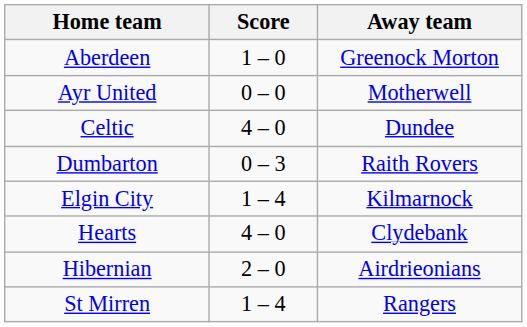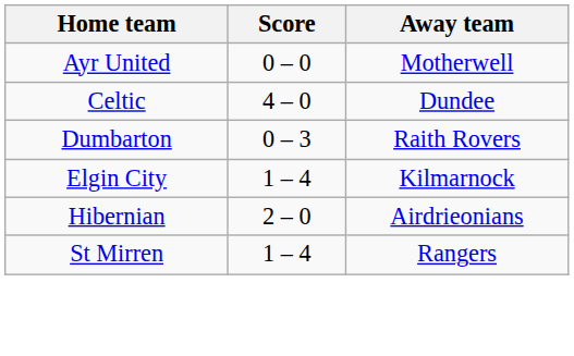 <table class="wikitable" style="text-align: center">
 <tr>
 <th width=140>Home team</th>
 <th width=70>Score</th>
 <th width=140>Away team</th>
-</tr>
-<tr>
-<td><a href='#'>Aberdeen</a></td>
-<td>1 – 0</td>
-<td><a href='#'>Greenock Morton</a></td>
 </tr>
 <tr>
 <td><a href='#'>Ayr United</a></td>
 <td>0 – 0</td>
 <td><a href='#'>Motherwell</a></td>
 </tr>
 <tr>
 <td><a href='#'>Celtic</a></td>
 <td>4 – 0</td>
 <td><a href='#'>Dundee</a></td>
 </tr>
 <tr>
 <td><a href='#'>Dumbarton</a></td>
 <td>0 – 3</td>
 <td><a href='#'>Raith Rovers</a></td>
 </tr>
 <tr>
 <td><a href='#'>Elgin City</a></td>
 <td>1 – 4</td>
 <td><a href='#'>Kilmarnock</a></td>
 </tr>
 <tr>
-<td><a href='#'>Hearts</a></td>
-<td>4 – 0</td>
-<td><a href='#'>Clydebank</a></td>
-</tr>
-<tr>
 <td><a href='#'>Hibernian</a></td>
 <td>2 – 0</td>
 <td><a href='#'>Airdrieonians</a></td>
 </tr>
 <tr>
 <td><a href='#'>St Mirren</a></td>
 <td>1 – 4</td>
 <td><a href='#'>Rangers</a></td>
 </tr>
 </table>
